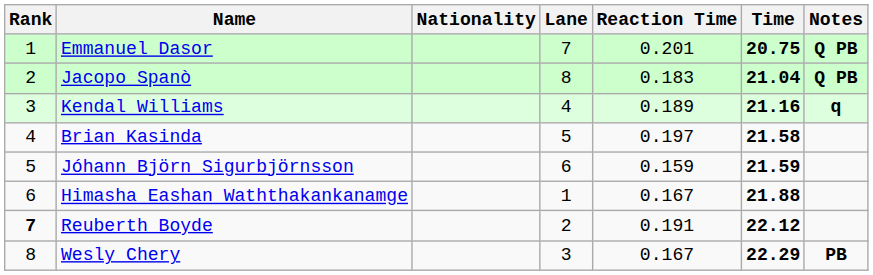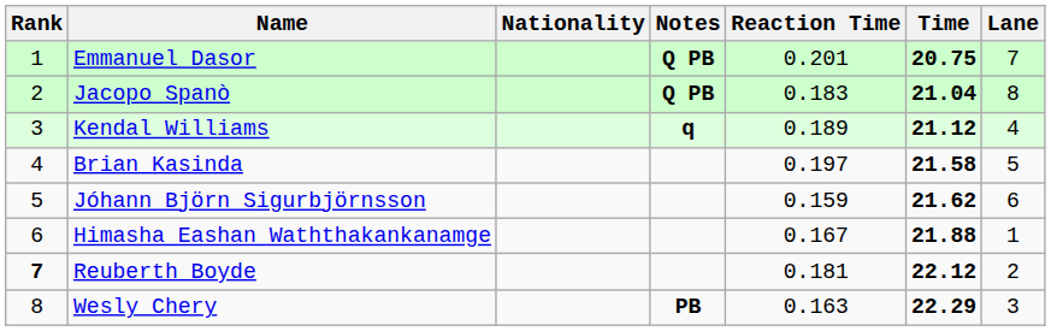 <table class="wikitable sortable" style="text-align:center">
 <tr>
 <th>Rank</th>
 <th>Name</th>
 <th>Nationality</th>
-<th>Lane</th>
+<th>Notes</th>
 <th>Reaction Time</th>
 <th>Time</th>
-<th>Notes</th>
+<th>Lane</th>
 </tr>
 <tr bgcolor=ccffcc>
 <td>1</td>
 <td align=left><a href='#'>Emmanuel Dasor</a></td>
 <td align=left></td>
-<td>7</td>
+<td><strong>Q PB</strong></td>
 <td>0.201</td>
 <td><strong>20.75</strong></td>
-<td><strong>Q PB</strong></td>
+<td>7</td>
 </tr>
 <tr bgcolor=ccffcc>
 <td>2</td>
 <td align=left><a href='#'>Jacopo Spanò</a></td>
 <td align=left></td>
-<td>8</td>
+<td><strong>Q PB</strong></td>
 <td>0.183</td>
 <td><strong>21.04</strong></td>
-<td><strong>Q PB</strong></td>
+<td>8</td>
 </tr>
 <tr bgcolor=ddffdd>
 <td>3</td>
 <td align=left><a href='#'>Kendal Williams</a></td>
 <td align=left></td>
+<td><strong>q</strong></td>
+<td>0.189</td>
+<td><strong>21.12</strong></td>
 <td>4</td>
-<td>0.189</td>
-<td><strong>21.16</strong></td>
-<td><strong>q</strong></td>
 </tr>
 <tr>
 <td>4</td>
 <td align=left><a href='#'>Brian Kasinda</a></td>
 <td align=left></td>
-<td>5</td>
+<td></td>
 <td>0.197</td>
 <td><strong>21.58</strong></td>
-<td></td>
+<td>5</td>
 </tr>
 <tr>
 <td>5</td>
 <td align=left><a href='#'>Jóhann Björn Sigurbjörnsson</a></td>
 <td align=left></td>
+<td></td>
+<td>0.159</td>
+<td><strong>21.62</strong></td>
 <td>6</td>
-<td>0.159</td>
-<td><strong>21.59</strong></td>
-<td></td>
 </tr>
 <tr>
 <td>6</td>
 <td align=left><a href='#'>Himasha Eashan Waththakankanamge</a></td>
 <td align=left></td>
-<td>1</td>
+<td></td>
 <td>0.167</td>
 <td><strong>21.88</strong></td>
-<td></td>
+<td>1</td>
 </tr>
 <tr>
 <td><strong>7</strong></td>
 <td align=left><a href='#'>Reuberth Boyde</a></td>
 <td align=left></td>
+<td></td>
+<td>0.181</td>
+<td><strong>22.12</strong></td>
 <td>2</td>
-<td>0.191</td>
-<td><strong>22.12</strong></td>
-<td></td>
 </tr>
 <tr>
 <td>8</td>
 <td align=left><a href='#'>Wesly Chery</a></td>
 <td align=left></td>
+<td><strong>PB</strong></td>
+<td>0.163</td>
+<td><strong>22.29</strong></td>
 <td>3</td>
-<td>0.167</td>
-<td><strong>22.29</strong></td>
-<td><strong>PB</strong></td>
 </tr>
 </table>
